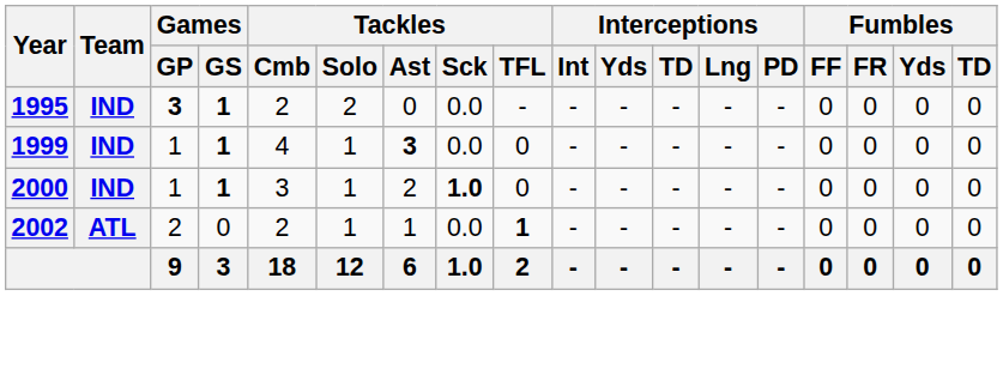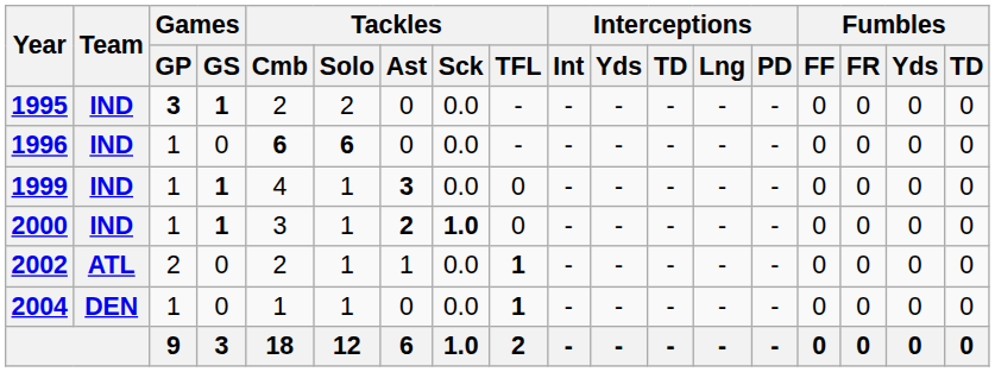 <table class="wikitable" style="text-align:center">
 <tr>
 <th rowspan="2">Year</th>
 <th rowspan="2">Team</th>
 <th colspan="2">Games</th>
 <th colspan="5">Tackles</th>
 <th colspan="5">Interceptions</th>
 <th colspan="4">Fumbles</th>
 </tr>
 <tr>
 <th>GP</th>
 <th>GS</th>
 <th>Cmb</th>
 <th>Solo</th>
 <th>Ast</th>
 <th>Sck</th>
 <th>TFL</th>
 <th>Int</th>
 <th>Yds</th>
 <th>TD</th>
 <th>Lng</th>
 <th>PD</th>
 <th>FF</th>
 <th>FR</th>
 <th>Yds</th>
 <th>TD</th>
 </tr>
 <tr>
 <th><a href='#'>1995</a></th>
 <th><a href='#'>IND</a></th>
 <td><strong>3</strong></td>
 <td><strong>1</strong></td>
 <td>2</td>
 <td>2</td>
 <td>0</td>
 <td>0.0</td>
 <td>-</td>
 <td>-</td>
 <td>-</td>
 <td>-</td>
 <td>-</td>
 <td>-</td>
 <td>0</td>
 <td>0</td>
 <td>0</td>
 <td>0</td>
 </tr>
 <tr>
+<th><a href='#'>1996</a></th>
+<th><a href='#'>IND</a></th>
+<td>1</td>
+<td>0</td>
+<td><strong>6</strong></td>
+<td><strong>6</strong></td>
+<td>0</td>
+<td>0.0</td>
+<td>-</td>
+<td>-</td>
+<td>-</td>
+<td>-</td>
+<td>-</td>
+<td>-</td>
+<td>0</td>
+<td>0</td>
+<td>0</td>
+<td>0</td>
+</tr>
+<tr>
 <th><a href='#'>1999</a></th>
 <th><a href='#'>IND</a></th>
 <td>1</td>
 <td><strong>1</strong></td>
 <td>4</td>
 <td>1</td>
 <td><strong>3</strong></td>
 <td>0.0</td>
 <td>0</td>
 <td>-</td>
 <td>-</td>
 <td>-</td>
 <td>-</td>
 <td>-</td>
 <td>0</td>
 <td>0</td>
 <td>0</td>
 <td>0</td>
 </tr>
 <tr>
 <th><a href='#'>2000</a></th>
 <th><a href='#'>IND</a></th>
 <td>1</td>
 <td><strong>1</strong></td>
 <td>3</td>
 <td>1</td>
-<td>2</td>
+<td><strong>2</strong></td>
 <td><strong>1.0</strong></td>
 <td>0</td>
 <td>-</td>
 <td>-</td>
 <td>-</td>
 <td>-</td>
 <td>-</td>
 <td>0</td>
 <td>0</td>
 <td>0</td>
 <td>0</td>
 </tr>
 <tr>
 <th><a href='#'>2002</a></th>
 <th><a href='#'>ATL</a></th>
 <td>2</td>
 <td>0</td>
 <td>2</td>
 <td>1</td>
 <td>1</td>
 <td>0.0</td>
 <td><strong>1</strong></td>
 <td>-</td>
 <td>-</td>
 <td>-</td>
 <td>-</td>
 <td>-</td>
 <td>0</td>
 <td>0</td>
 <td>0</td>
 <td>0</td>
 </tr>
 <tr>
+<th><a href='#'>2004</a></th>
+<th><a href='#'>DEN</a></th>
+<td>1</td>
+<td>0</td>
+<td>1</td>
+<td>1</td>
+<td>0</td>
+<td>0.0</td>
+<td><strong>1</strong></td>
+<td>-</td>
+<td>-</td>
+<td>-</td>
+<td>-</td>
+<td>-</td>
+<td>0</td>
+<td>0</td>
+<td>0</td>
+<td>0</td>
+</tr>
+<tr>
 <th colspan="2"></th>
 <th>9</th>
 <th>3</th>
 <th>18</th>
 <th>12</th>
 <th>6</th>
 <th>1.0</th>
 <th>2</th>
 <th>-</th>
 <th>-</th>
 <th>-</th>
 <th>-</th>
 <th>-</th>
 <th>0</th>
 <th>0</th>
 <th>0</th>
 <th>0</th>
 </tr>
 </table>
